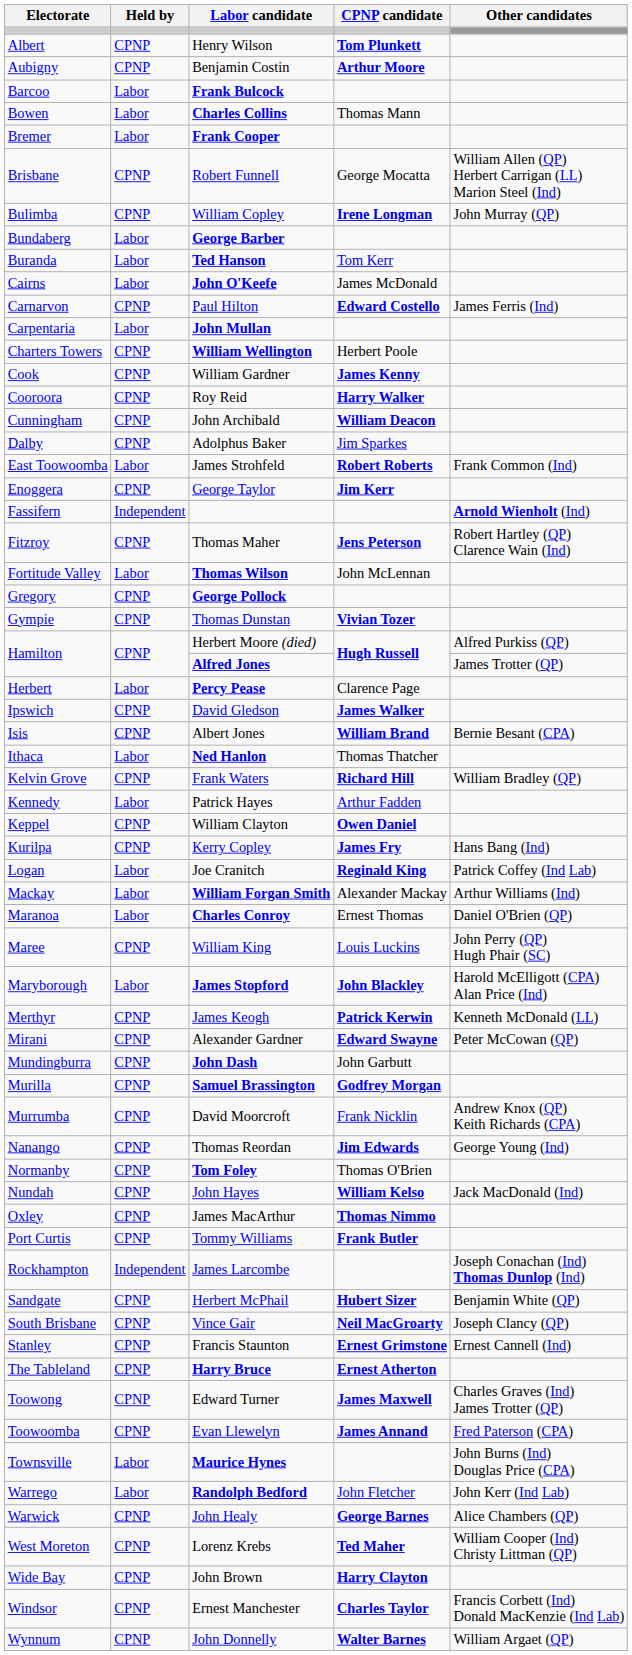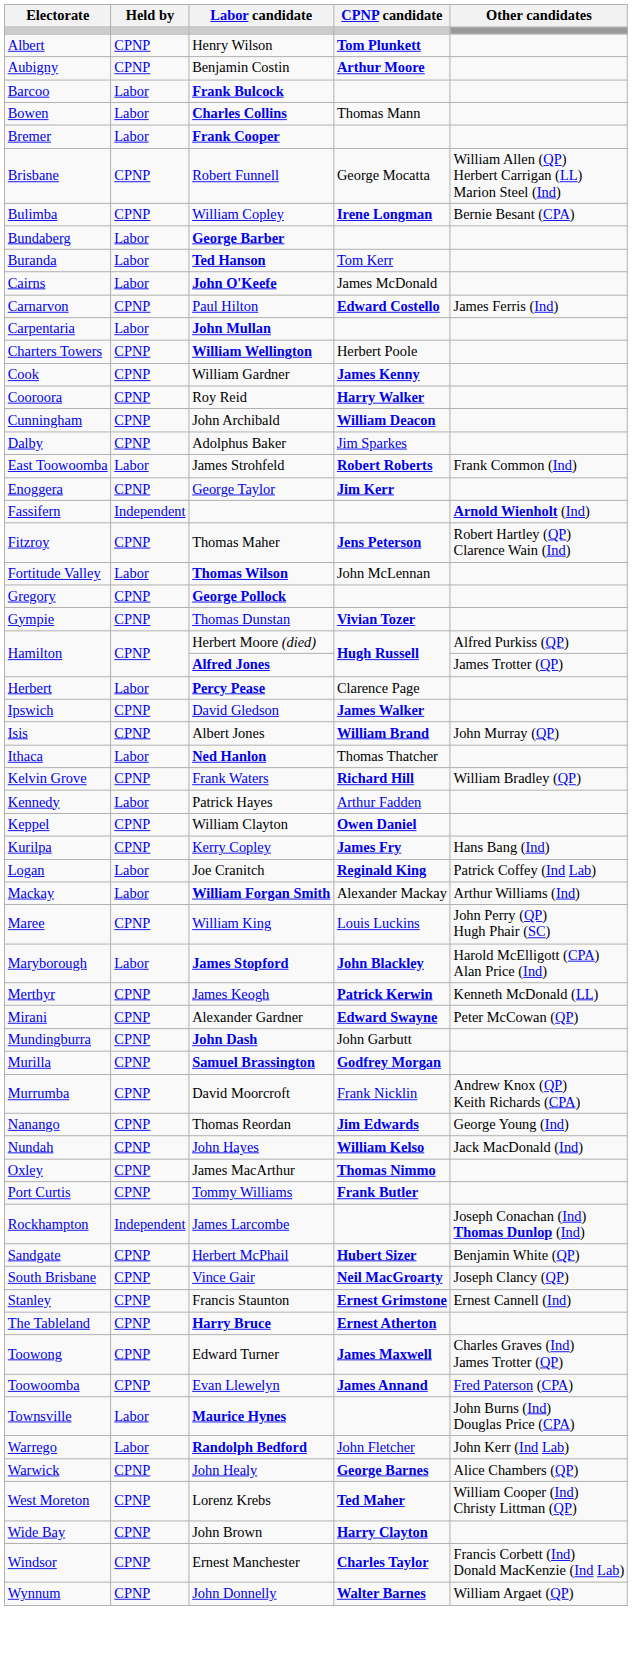 <table class="wikitable">
 <tr>
 <th>Electorate</th>
 <th>Held by</th>
 <th><a href='#'>Labor</a> candidate</th>
 <th><a href='#'>CPNP</a> candidate</th>
 <th>Other candidates</th>
 </tr>
 <tr bgcolor="#cccccc">
 <td></td>
 <td></td>
 <td></td>
 <td></td>
 <td bgcolor="#999999"></td>
 </tr>
 <tr>
 <td><a href='#'>Albert</a></td>
 <td><a href='#'>CPNP</a></td>
 <td>Henry Wilson</td>
 <td><strong><a href='#'>Tom Plunkett</a></strong></td>
 <td></td>
 </tr>
 <tr>
 <td><a href='#'>Aubigny</a></td>
 <td><a href='#'>CPNP</a></td>
 <td>Benjamin Costin</td>
 <td><strong><a href='#'>Arthur Moore</a></strong></td>
 <td></td>
 </tr>
 <tr>
 <td><a href='#'>Barcoo</a></td>
 <td><a href='#'>Labor</a></td>
 <td><strong><a href='#'>Frank Bulcock</a></strong></td>
 <td></td>
 <td></td>
 </tr>
 <tr>
 <td><a href='#'>Bowen</a></td>
 <td><a href='#'>Labor</a></td>
 <td><strong><a href='#'>Charles Collins</a></strong></td>
 <td>Thomas Mann</td>
 <td></td>
 </tr>
 <tr>
 <td><a href='#'>Bremer</a></td>
 <td><a href='#'>Labor</a></td>
 <td><strong><a href='#'>Frank Cooper</a></strong></td>
 <td></td>
 <td></td>
 </tr>
 <tr>
 <td><a href='#'>Brisbane</a></td>
 <td><a href='#'>CPNP</a></td>
 <td><a href='#'>Robert Funnell</a></td>
 <td>George Mocatta</td>
 <td>William Allen (<a href='#'>QP</a>) <br> Herbert Carrigan (<a href='#'>LL</a>) <br> Marion Steel (<a href='#'>Ind</a>)</td>
 </tr>
 <tr>
 <td><a href='#'>Bulimba</a></td>
 <td><a href='#'>CPNP</a></td>
 <td><a href='#'>William Copley</a></td>
 <td><strong><a href='#'>Irene Longman</a></strong></td>
-<td>John Murray (<a href='#'>QP</a>)</td>
+<td>Bernie Besant (<a href='#'>CPA</a>)</td>
 </tr>
 <tr>
 <td><a href='#'>Bundaberg</a></td>
 <td><a href='#'>Labor</a></td>
 <td><strong><a href='#'>George Barber</a></strong></td>
 <td></td>
 <td></td>
 </tr>
 <tr>
 <td><a href='#'>Buranda</a></td>
 <td><a href='#'>Labor</a></td>
 <td><strong><a href='#'>Ted Hanson</a></strong></td>
 <td><a href='#'>Tom Kerr</a></td>
 <td></td>
 </tr>
 <tr>
 <td><a href='#'>Cairns</a></td>
 <td><a href='#'>Labor</a></td>
 <td><strong><a href='#'>John O'Keefe</a></strong></td>
 <td>James McDonald</td>
 <td></td>
 </tr>
 <tr>
 <td><a href='#'>Carnarvon</a></td>
 <td><a href='#'>CPNP</a></td>
 <td><a href='#'>Paul Hilton</a></td>
 <td><strong><a href='#'>Edward Costello</a></strong></td>
 <td>James Ferris (<a href='#'>Ind</a>)</td>
 </tr>
 <tr>
 <td><a href='#'>Carpentaria</a></td>
 <td><a href='#'>Labor</a></td>
 <td><strong><a href='#'>John Mullan</a></strong></td>
 <td></td>
 <td></td>
 </tr>
 <tr>
 <td><a href='#'>Charters Towers</a></td>
 <td><a href='#'>CPNP</a></td>
 <td><strong><a href='#'>William Wellington</a></strong></td>
 <td>Herbert Poole</td>
 <td></td>
 </tr>
 <tr>
 <td><a href='#'>Cook</a></td>
 <td><a href='#'>CPNP</a></td>
 <td>William Gardner</td>
 <td><strong><a href='#'>James Kenny</a></strong></td>
 <td></td>
 </tr>
 <tr>
 <td><a href='#'>Cooroora</a></td>
 <td><a href='#'>CPNP</a></td>
 <td>Roy Reid</td>
 <td><strong><a href='#'>Harry Walker</a></strong></td>
 <td></td>
 </tr>
 <tr>
 <td><a href='#'>Cunningham</a></td>
 <td><a href='#'>CPNP</a></td>
 <td>John Archibald</td>
 <td><strong><a href='#'>William Deacon</a></strong></td>
 <td></td>
 </tr>
 <tr>
 <td><a href='#'>Dalby</a></td>
 <td><a href='#'>CPNP</a></td>
 <td>Adolphus Baker</td>
 <td><a href='#'>Jim Sparkes</a></td>
 <td></td>
 </tr>
 <tr>
 <td><a href='#'>East Toowoomba</a></td>
 <td><a href='#'>Labor</a></td>
 <td>James Strohfeld</td>
 <td><strong><a href='#'>Robert Roberts</a></strong></td>
 <td>Frank Common (<a href='#'>Ind</a>)</td>
 </tr>
 <tr>
 <td><a href='#'>Enoggera</a></td>
 <td><a href='#'>CPNP</a></td>
 <td><a href='#'>George Taylor</a></td>
 <td><strong><a href='#'>Jim Kerr</a></strong></td>
 <td></td>
 </tr>
 <tr>
 <td><a href='#'>Fassifern</a></td>
 <td><a href='#'>Independent</a></td>
 <td></td>
 <td></td>
 <td><strong><a href='#'>Arnold Wienholt</a></strong> (<a href='#'>Ind</a>)</td>
 </tr>
 <tr>
 <td><a href='#'>Fitzroy</a></td>
 <td><a href='#'>CPNP</a></td>
 <td>Thomas Maher</td>
 <td><strong><a href='#'>Jens Peterson</a></strong></td>
 <td>Robert Hartley (<a href='#'>QP</a>) <br> Clarence Wain (<a href='#'>Ind</a>)</td>
 </tr>
 <tr>
 <td><a href='#'>Fortitude Valley</a></td>
 <td><a href='#'>Labor</a></td>
 <td><strong><a href='#'>Thomas Wilson</a></strong></td>
 <td>John McLennan</td>
 <td></td>
 </tr>
 <tr>
 <td><a href='#'>Gregory</a></td>
 <td><a href='#'>CPNP</a></td>
 <td><strong><a href='#'>George Pollock</a></strong></td>
 <td></td>
 <td></td>
 </tr>
 <tr>
 <td><a href='#'>Gympie</a></td>
 <td><a href='#'>CPNP</a></td>
 <td><a href='#'>Thomas Dunstan</a></td>
 <td><strong><a href='#'>Vivian Tozer</a></strong></td>
 <td></td>
 </tr>
 <tr>
 <td rowspan=2><a href='#'>Hamilton</a></td>
 <td rowspan=2><a href='#'>CPNP</a></td>
 <td>Herbert Moore <em>(died)</em></td>
 <td rowspan=2 ><strong><a href='#'>Hugh Russell</a></strong></td>
 <td>Alfred Purkiss (<a href='#'>QP</a>)</td>
 </tr>
 <tr>
 <td><strong><a href='#'>Alfred Jones</a></strong></td>
 <td>James Trotter (<a href='#'>QP</a>)</td>
 </tr>
 <tr>
 <td><a href='#'>Herbert</a></td>
 <td><a href='#'>Labor</a></td>
 <td><strong><a href='#'>Percy Pease</a></strong></td>
 <td>Clarence Page</td>
 <td></td>
 </tr>
 <tr>
 <td><a href='#'>Ipswich</a></td>
 <td><a href='#'>CPNP</a></td>
 <td><a href='#'>David Gledson</a></td>
 <td><strong><a href='#'>James Walker</a></strong></td>
 <td></td>
 </tr>
 <tr>
 <td><a href='#'>Isis</a></td>
 <td><a href='#'>CPNP</a></td>
 <td>Albert Jones</td>
 <td><strong><a href='#'>William Brand</a></strong></td>
-<td>Bernie Besant (<a href='#'>CPA</a>)</td>
+<td>John Murray (<a href='#'>QP</a>)</td>
 </tr>
 <tr>
 <td><a href='#'>Ithaca</a></td>
 <td><a href='#'>Labor</a></td>
 <td><strong><a href='#'>Ned Hanlon</a></strong></td>
 <td>Thomas Thatcher</td>
 <td></td>
 </tr>
 <tr>
 <td><a href='#'>Kelvin Grove</a></td>
 <td><a href='#'>CPNP</a></td>
 <td><a href='#'>Frank Waters</a></td>
 <td><strong><a href='#'>Richard Hill</a></strong></td>
 <td>William Bradley (<a href='#'>QP</a>)</td>
 </tr>
 <tr>
 <td><a href='#'>Kennedy</a></td>
 <td><a href='#'>Labor</a></td>
 <td>Patrick Hayes</td>
 <td><a href='#'>Arthur Fadden</a></td>
 <td></td>
 </tr>
 <tr>
 <td><a href='#'>Keppel</a></td>
 <td><a href='#'>CPNP</a></td>
 <td>William Clayton</td>
 <td><strong><a href='#'>Owen Daniel</a></strong></td>
 <td></td>
 </tr>
 <tr>
 <td><a href='#'>Kurilpa</a></td>
 <td><a href='#'>CPNP</a></td>
 <td><a href='#'>Kerry Copley</a></td>
 <td><strong><a href='#'>James Fry</a></strong></td>
 <td>Hans Bang (<a href='#'>Ind</a>)</td>
 </tr>
 <tr>
 <td><a href='#'>Logan</a></td>
 <td><a href='#'>Labor</a></td>
 <td>Joe Cranitch</td>
 <td><strong><a href='#'>Reginald King</a></strong></td>
 <td>Patrick Coffey (<a href='#'>Ind</a> <a href='#'>Lab</a>)</td>
 </tr>
 <tr>
 <td><a href='#'>Mackay</a></td>
 <td><a href='#'>Labor</a></td>
 <td><strong><a href='#'>William Forgan Smith</a></strong></td>
 <td>Alexander Mackay</td>
 <td>Arthur Williams (<a href='#'>Ind</a>)</td>
-</tr>
-<tr>
-<td><a href='#'>Maranoa</a></td>
-<td><a href='#'>Labor</a></td>
-<td><strong><a href='#'>Charles Conroy</a></strong></td>
-<td>Ernest Thomas</td>
-<td>Daniel O'Brien (<a href='#'>QP</a>)</td>
 </tr>
 <tr>
 <td><a href='#'>Maree</a></td>
 <td><a href='#'>CPNP</a></td>
 <td><a href='#'>William King</a></td>
 <td><a href='#'>Louis Luckins</a></td>
 <td>John Perry (<a href='#'>QP</a>) <br> Hugh Phair (<a href='#'>SC</a>)</td>
 </tr>
 <tr>
 <td><a href='#'>Maryborough</a></td>
 <td><a href='#'>Labor</a></td>
 <td><strong><a href='#'>James Stopford</a></strong></td>
 <td><strong><a href='#'>John Blackley</a></strong></td>
 <td>Harold McElligott (<a href='#'>CPA</a>) <br> Alan Price (<a href='#'>Ind</a>)</td>
 </tr>
 <tr>
 <td><a href='#'>Merthyr</a></td>
 <td><a href='#'>CPNP</a></td>
 <td><a href='#'>James Keogh</a></td>
 <td><strong><a href='#'>Patrick Kerwin</a></strong></td>
 <td>Kenneth McDonald (<a href='#'>LL</a>)</td>
 </tr>
 <tr>
 <td><a href='#'>Mirani</a></td>
 <td><a href='#'>CPNP</a></td>
 <td>Alexander Gardner</td>
 <td><strong><a href='#'>Edward Swayne</a></strong></td>
 <td>Peter McCowan (<a href='#'>QP</a>)</td>
 </tr>
 <tr>
 <td><a href='#'>Mundingburra</a></td>
 <td><a href='#'>CPNP</a></td>
 <td><strong><a href='#'>John Dash</a></strong></td>
 <td>John Garbutt</td>
 <td></td>
 </tr>
 <tr>
 <td><a href='#'>Murilla</a></td>
 <td><a href='#'>CPNP</a></td>
 <td><strong><a href='#'>Samuel Brassington</a></strong></td>
 <td><strong><a href='#'>Godfrey Morgan</a></strong></td>
 <td></td>
 </tr>
 <tr>
 <td><a href='#'>Murrumba</a></td>
 <td><a href='#'>CPNP</a></td>
 <td>David Moorcroft</td>
 <td><a href='#'>Frank Nicklin</a></td>
 <td>Andrew Knox (<a href='#'>QP</a>) <br> Keith Richards (<a href='#'>CPA</a>)</td>
 </tr>
 <tr>
 <td><a href='#'>Nanango</a></td>
 <td><a href='#'>CPNP</a></td>
 <td>Thomas Reordan</td>
 <td><strong><a href='#'>Jim Edwards</a></strong></td>
 <td>George Young (<a href='#'>Ind</a>)</td>
-</tr>
-<tr>
-<td><a href='#'>Normanby</a></td>
-<td><a href='#'>CPNP</a></td>
-<td><strong><a href='#'>Tom Foley</a></strong></td>
-<td>Thomas O'Brien</td>
-<td></td>
 </tr>
 <tr>
 <td><a href='#'>Nundah</a></td>
 <td><a href='#'>CPNP</a></td>
 <td><a href='#'>John Hayes</a></td>
 <td><strong><a href='#'>William Kelso</a></strong></td>
 <td>Jack MacDonald (<a href='#'>Ind</a>)</td>
 </tr>
 <tr>
 <td><a href='#'>Oxley</a></td>
 <td><a href='#'>CPNP</a></td>
 <td>James MacArthur</td>
 <td><strong><a href='#'>Thomas Nimmo</a></strong></td>
 <td></td>
 </tr>
 <tr>
 <td><a href='#'>Port Curtis</a></td>
 <td><a href='#'>CPNP</a></td>
 <td><a href='#'>Tommy Williams</a></td>
 <td><strong><a href='#'>Frank Butler</a></strong></td>
 <td></td>
 </tr>
 <tr>
 <td><a href='#'>Rockhampton</a></td>
 <td><a href='#'>Independent</a></td>
 <td><a href='#'>James Larcombe</a></td>
 <td></td>
 <td>Joseph Conachan (<a href='#'>Ind</a>) <br> <strong><a href='#'>Thomas Dunlop</a></strong> (<a href='#'>Ind</a>)</td>
 </tr>
 <tr>
 <td><a href='#'>Sandgate</a></td>
 <td><a href='#'>CPNP</a></td>
 <td><a href='#'>Herbert McPhail</a></td>
 <td><strong><a href='#'>Hubert Sizer</a></strong></td>
 <td>Benjamin White (<a href='#'>QP</a>)</td>
 </tr>
 <tr>
 <td><a href='#'>South Brisbane</a></td>
 <td><a href='#'>CPNP</a></td>
 <td><a href='#'>Vince Gair</a></td>
 <td><strong><a href='#'>Neil MacGroarty</a></strong></td>
 <td>Joseph Clancy (<a href='#'>QP</a>)</td>
 </tr>
 <tr>
 <td><a href='#'>Stanley</a></td>
 <td><a href='#'>CPNP</a></td>
 <td>Francis Staunton</td>
 <td><strong><a href='#'>Ernest Grimstone</a></strong></td>
 <td>Ernest Cannell (<a href='#'>Ind</a>)</td>
 </tr>
 <tr>
 <td><a href='#'>The Tableland</a></td>
 <td><a href='#'>CPNP</a></td>
 <td><strong><a href='#'>Harry Bruce</a></strong></td>
 <td><strong><a href='#'>Ernest Atherton</a></strong></td>
 <td></td>
 </tr>
 <tr>
 <td><a href='#'>Toowong</a></td>
 <td><a href='#'>CPNP</a></td>
 <td>Edward Turner</td>
 <td><strong><a href='#'>James Maxwell</a></strong></td>
 <td>Charles Graves (<a href='#'>Ind</a>) <br> James Trotter (<a href='#'>QP</a>)</td>
 </tr>
 <tr>
 <td><a href='#'>Toowoomba</a></td>
 <td><a href='#'>CPNP</a></td>
 <td><a href='#'>Evan Llewelyn</a></td>
 <td><strong><a href='#'>James Annand</a></strong></td>
 <td><a href='#'>Fred Paterson</a> (<a href='#'>CPA</a>)</td>
 </tr>
 <tr>
 <td><a href='#'>Townsville</a></td>
 <td><a href='#'>Labor</a></td>
 <td><strong><a href='#'>Maurice Hynes</a></strong></td>
 <td></td>
 <td>John Burns (<a href='#'>Ind</a>) <br> Douglas Price (<a href='#'>CPA</a>)</td>
 </tr>
 <tr>
 <td><a href='#'>Warrego</a></td>
 <td><a href='#'>Labor</a></td>
 <td><strong><a href='#'>Randolph Bedford</a></strong></td>
 <td><a href='#'>John Fletcher</a></td>
 <td>John Kerr (<a href='#'>Ind</a> <a href='#'>Lab</a>)</td>
 </tr>
 <tr>
 <td><a href='#'>Warwick</a></td>
 <td><a href='#'>CPNP</a></td>
 <td><a href='#'>John Healy</a></td>
 <td><strong><a href='#'>George Barnes</a></strong></td>
 <td>Alice Chambers (<a href='#'>QP</a>)</td>
 </tr>
 <tr>
 <td><a href='#'>West Moreton</a></td>
 <td><a href='#'>CPNP</a></td>
 <td>Lorenz Krebs</td>
 <td><strong><a href='#'>Ted Maher</a></strong></td>
 <td>William Cooper (<a href='#'>Ind</a>) <br> Christy Littman (<a href='#'>QP</a>)</td>
 </tr>
 <tr>
 <td><a href='#'>Wide Bay</a></td>
 <td><a href='#'>CPNP</a></td>
 <td>John Brown</td>
 <td><strong><a href='#'>Harry Clayton</a></strong></td>
 <td></td>
 </tr>
 <tr>
 <td><a href='#'>Windsor</a></td>
 <td><a href='#'>CPNP</a></td>
 <td>Ernest Manchester</td>
 <td><strong><a href='#'>Charles Taylor</a></strong></td>
 <td>Francis Corbett (<a href='#'>Ind</a>) <br> Donald MacKenzie (<a href='#'>Ind</a> <a href='#'>Lab</a>)</td>
 </tr>
 <tr>
 <td><a href='#'>Wynnum</a></td>
 <td><a href='#'>CPNP</a></td>
 <td><a href='#'>John Donnelly</a></td>
 <td><strong><a href='#'>Walter Barnes</a></strong></td>
 <td>William Argaet (<a href='#'>QP</a>)</td>
 </tr>
 </table>
